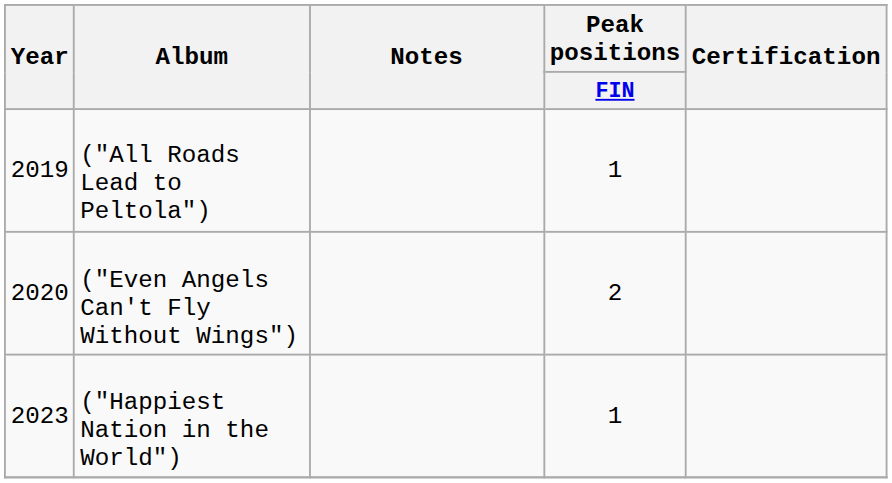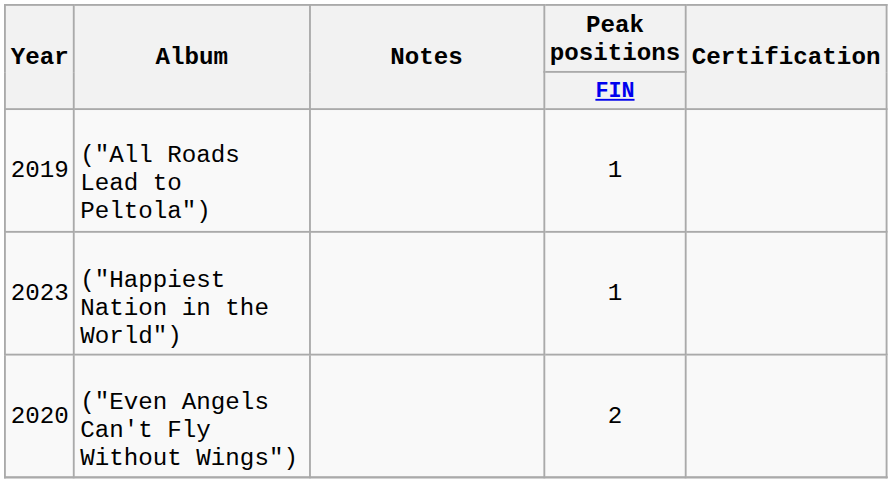 <table class="wikitable">
 <tr>
 <th align="center" rowspan="2" width="10">Year</th>
 <th align="center" rowspan="2" width="120">Album</th>
 <th align="center" rowspan="2" width="120">Notes</th>
 <th align="center" colspan="1" width="20">Peak positions</th>
 <th align="center" rowspan="2" width="70">Certification</th>
 </tr>
 <tr>
 <th scope="col" style="width:3em;font-size:90%;"><a href='#'>FIN</a><br></th>
 </tr>
 <tr>
 <td style="text-align:center;">2019</td>
 <td><em></em><br>("All Roads Lead to Peltola")</td>
 <td style="text-align:center;"></td>
 <td style="text-align:center;">1</td>
 <td style="text-align:center;"></td>
 </tr>
 <tr>
+<td style="text-align:center;">2023</td>
+<td><em></em><br>("Happiest Nation in the World")</td>
+<td style="text-align:center;"></td>
+<td style="text-align:center;">1</td>
+<td style="text-align:center;"></td>
+</tr>
+<tr>
 <td style="text-align:center;">2020</td>
 <td><em></em><br>("Even Angels Can't Fly Without Wings")</td>
 <td style="text-align:center;"></td>
 <td style="text-align:center;">2</td>
 <td style="text-align:center;"></td>
 </tr>
 <tr>
-<td style="text-align:center;">2023</td>
-<td><em></em><br>("Happiest Nation in the World")</td>
-<td style="text-align:center;"></td>
-<td style="text-align:center;">1</td>
-<td style="text-align:center;"></td>
-</tr>
-<tr>
 </tr>
 </table>
